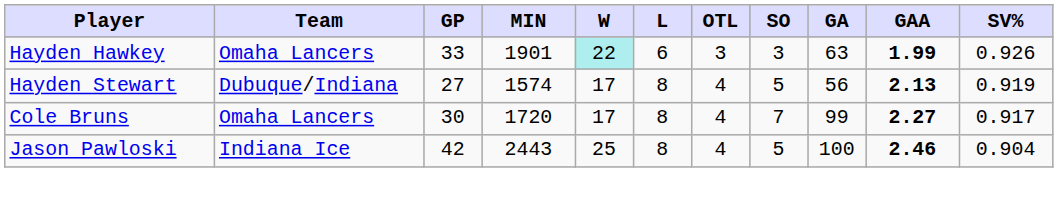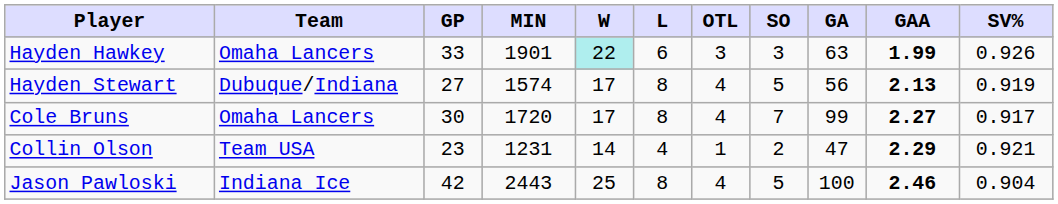 <table class="wikitable" style="text-align:center;">
 <tr>
 <th style="background:#ddf; width:18%;">Player</th>
 <th style="background:#ddf; width:18%;">Team</th>
 <th style="background:#ddf; width:5%;">GP</th>
 <th style="background:#ddf; width:8%;">MIN</th>
 <th style="background:#ddf; width:5%;">W</th>
 <th style="background:#ddf; width:5%;">L</th>
 <th style="background:#ddf; width:5%;">OTL</th>
 <th style="background:#ddf; width:5%;">SO</th>
 <th style="background:#ddf; width:5%;">GA</th>
 <th style="background:#ddf; width:8%;">GAA</th>
 <th style="background:#ddf; width:8%;">SV%</th>
 </tr>
 <tr>
 <td align=left><a href='#'>Hayden Hawkey</a></td>
 <td align=left><a href='#'>Omaha Lancers</a></td>
 <td>33</td>
 <td>1901</td>
 <td style="background: paleturquoise;">22</td>
 <td>6</td>
 <td>3</td>
 <td>3</td>
 <td>63</td>
 <td><strong>1.99</strong></td>
 <td>0.926</td>
 </tr>
 <tr>
 <td align=left><a href='#'>Hayden Stewart</a></td>
 <td align=left><a href='#'>Dubuque</a>/<a href='#'>Indiana</a></td>
 <td>27</td>
 <td>1574</td>
 <td>17</td>
 <td>8</td>
 <td>4</td>
 <td>5</td>
 <td>56</td>
 <td><strong>2.13</strong></td>
 <td>0.919</td>
 </tr>
 <tr>
 <td align=left><a href='#'>Cole Bruns</a></td>
 <td align=left><a href='#'>Omaha Lancers</a></td>
 <td>30</td>
 <td>1720</td>
 <td>17</td>
 <td>8</td>
 <td>4</td>
 <td>7</td>
 <td>99</td>
 <td><strong>2.27</strong></td>
 <td>0.917</td>
 </tr>
 <tr>
+<td align=left><a href='#'>Collin Olson</a></td>
+<td align=left><a href='#'>Team USA</a></td>
+<td>23</td>
+<td>1231</td>
+<td>14</td>
+<td>4</td>
+<td>1</td>
+<td>2</td>
+<td>47</td>
+<td><strong>2.29</strong></td>
+<td>0.921</td>
+</tr>
+<tr>
 <td align=left><a href='#'>Jason Pawloski</a></td>
 <td align=left><a href='#'>Indiana Ice</a></td>
 <td>42</td>
 <td>2443</td>
 <td>25</td>
 <td>8</td>
 <td>4</td>
 <td>5</td>
 <td>100</td>
 <td><strong>2.46</strong></td>
 <td>0.904</td>
 </tr>
 </table>
